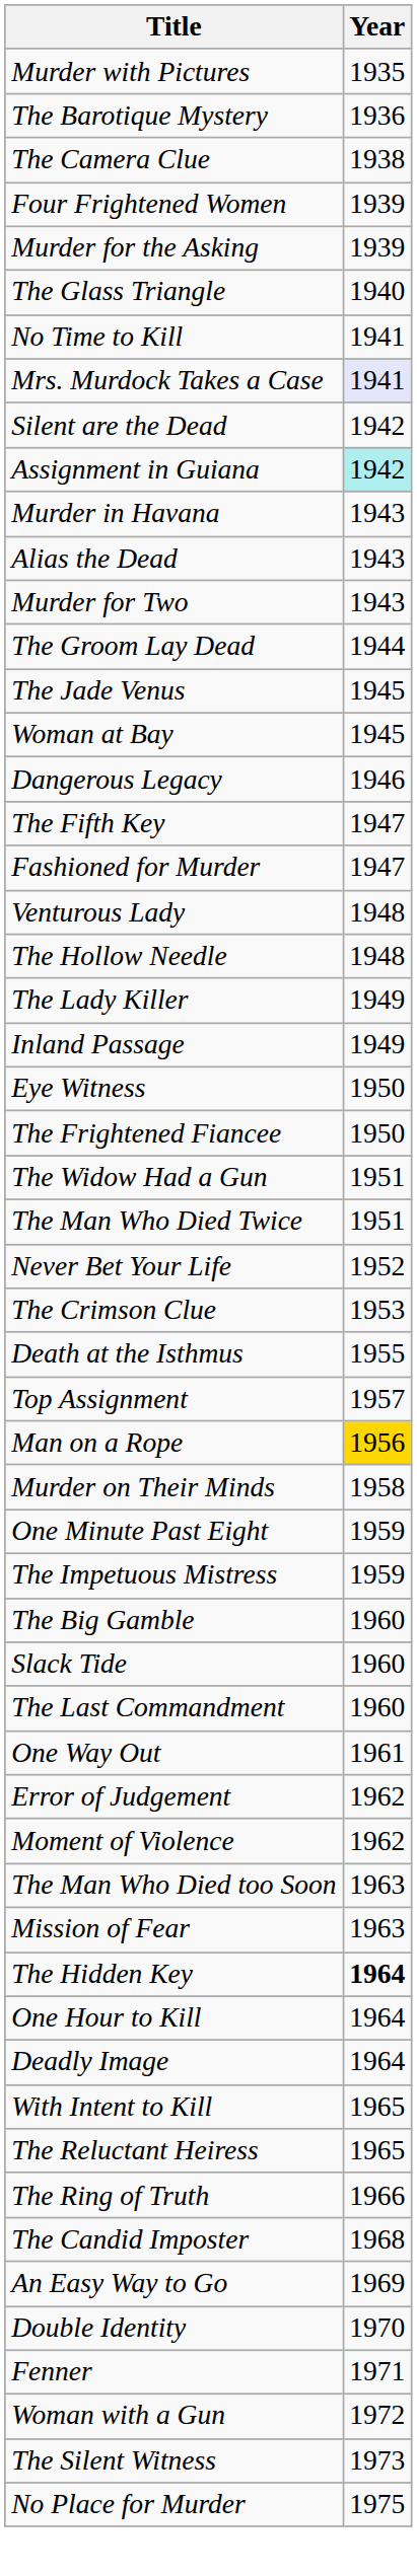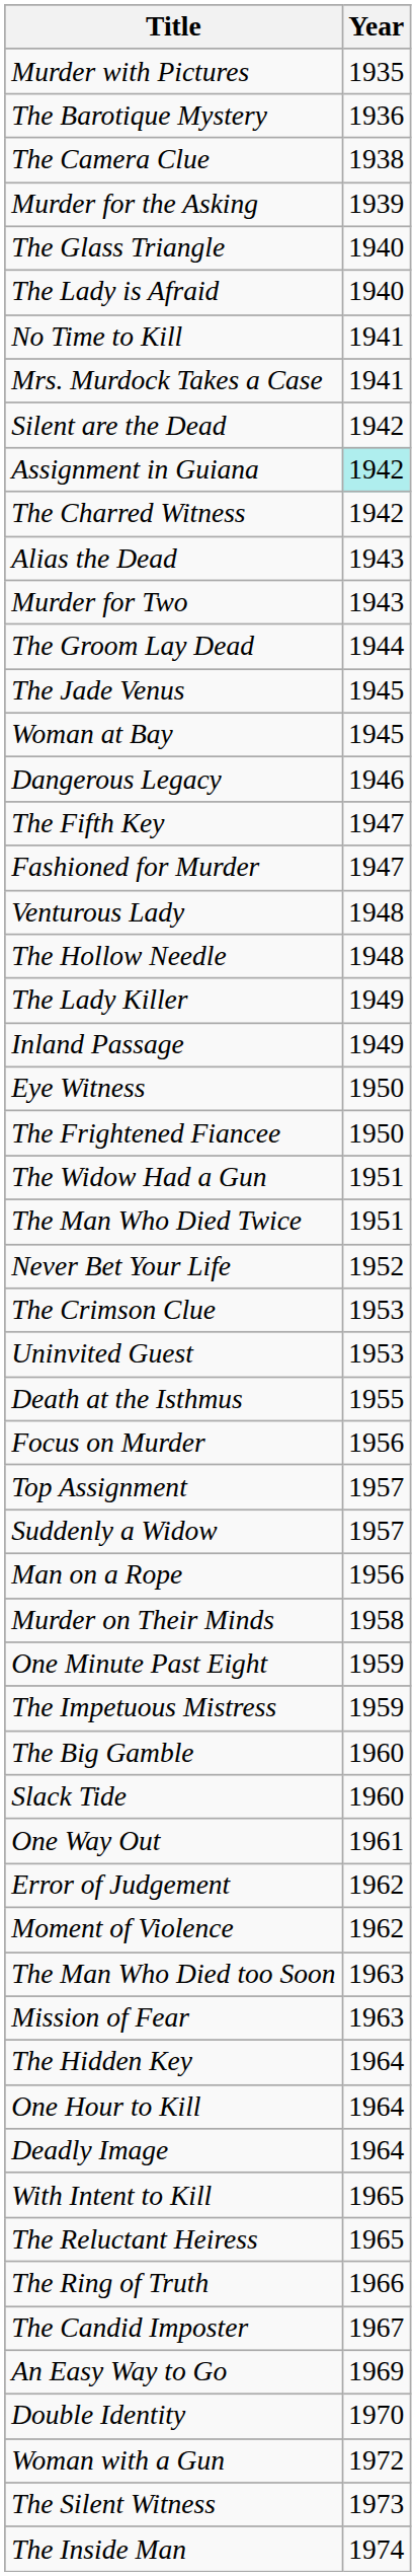 <table class="wikitable sortable">
 <tr>
 <th>Title</th>
 <th>Year</th>
 </tr>
 <tr>
 <td><em>Murder with Pictures</em></td>
 <td>1935</td>
 </tr>
 <tr>
 <td><em>The Barotique Mystery</em></td>
 <td>1936</td>
 </tr>
 <tr>
 <td><em>The Camera Clue</em></td>
 <td>1938</td>
 </tr>
 <tr>
-<td><em>Four Frightened Women</em></td>
-<td>1939</td>
-</tr>
-<tr>
 <td><em>Murder for the Asking</em></td>
 <td>1939</td>
 </tr>
 <tr>
 <td><em>The Glass Triangle</em></td>
 <td>1940</td>
 </tr>
 <tr>
+<td><em>The Lady is Afraid</em></td>
+<td>1940</td>
+</tr>
+<tr>
 <td><em>No Time to Kill</em></td>
 <td>1941</td>
 </tr>
 <tr>
 <td><em>Mrs. Murdock Takes a Case</em></td>
-<td style="background: lavender;">1941</td>
+<td>1941</td>
 </tr>
 <tr>
 <td><em>Silent are the Dead</em></td>
 <td>1942</td>
 </tr>
 <tr>
 <td><em>Assignment in Guiana</em></td>
 <td style="background: paleturquoise;">1942</td>
 </tr>
 <tr>
-<td><em>Murder in Havana</em></td>
-<td>1943</td>
+<td><em>The Charred Witness</em></td>
+<td>1942</td>
 </tr>
 <tr>
 <td><em>Alias the Dead</em></td>
 <td>1943</td>
 </tr>
 <tr>
 <td><em>Murder for Two</em></td>
 <td>1943</td>
 </tr>
 <tr>
 <td><em>The Groom Lay Dead</em></td>
 <td>1944</td>
 </tr>
 <tr>
 <td><em>The Jade Venus</em></td>
 <td>1945</td>
 </tr>
 <tr>
 <td><em>Woman at Bay</em></td>
 <td>1945</td>
 </tr>
 <tr>
 <td><em>Dangerous Legacy</em></td>
 <td>1946</td>
 </tr>
 <tr>
 <td><em>The Fifth Key</em></td>
 <td>1947</td>
 </tr>
 <tr>
 <td><em>Fashioned for Murder</em></td>
 <td>1947</td>
 </tr>
 <tr>
 <td><em>Venturous Lady</em></td>
 <td>1948</td>
 </tr>
 <tr>
 <td><em>The Hollow Needle</em></td>
 <td>1948</td>
 </tr>
 <tr>
 <td><em>The Lady Killer</em></td>
 <td>1949</td>
 </tr>
 <tr>
 <td><em>Inland Passage</em></td>
 <td>1949</td>
 </tr>
 <tr>
 <td><em>Eye Witness</em></td>
 <td>1950</td>
 </tr>
 <tr>
 <td><em>The Frightened Fiancee</em></td>
 <td>1950</td>
 </tr>
 <tr>
 <td><em>The Widow Had a Gun</em></td>
 <td>1951</td>
 </tr>
 <tr>
 <td><em>The Man Who Died Twice</em></td>
 <td>1951</td>
 </tr>
 <tr>
 <td><em>Never Bet Your Life</em></td>
 <td>1952</td>
 </tr>
 <tr>
 <td><em>The Crimson Clue</em></td>
 <td>1953</td>
 </tr>
 <tr>
+<td><em>Uninvited Guest</em></td>
+<td>1953</td>
+</tr>
+<tr>
 <td><em>Death at the Isthmus</em></td>
 <td>1955</td>
+</tr>
+<tr>
+<td><em>Focus on Murder</em></td>
+<td>1956</td>
 </tr>
 <tr>
 <td><em>Top Assignment</em></td>
 <td>1957</td>
 </tr>
 <tr>
+<td><em>Suddenly a Widow</em></td>
+<td>1957</td>
+</tr>
+<tr>
 <td><em>Man on a Rope</em></td>
-<td style="background: gold;">1956</td>
+<td>1956</td>
 </tr>
 <tr>
 <td><em>Murder on Their Minds</em></td>
 <td>1958</td>
 </tr>
 <tr>
 <td><em>One Minute Past Eight</em></td>
 <td>1959</td>
 </tr>
 <tr>
 <td><em>The Impetuous Mistress</em></td>
 <td>1959</td>
 </tr>
 <tr>
 <td><em>The Big Gamble</em></td>
 <td>1960</td>
 </tr>
 <tr>
 <td><em>Slack Tide</em></td>
-<td>1960</td>
-</tr>
-<tr>
-<td><em>The Last Commandment</em></td>
 <td>1960</td>
 </tr>
 <tr>
 <td><em>One Way Out</em></td>
 <td>1961</td>
 </tr>
 <tr>
 <td><em>Error of Judgement</em></td>
 <td>1962</td>
 </tr>
 <tr>
 <td><em>Moment of Violence</em></td>
 <td>1962</td>
 </tr>
 <tr>
 <td><em>The Man Who Died too Soon</em></td>
 <td>1963</td>
 </tr>
 <tr>
 <td><em>Mission of Fear</em></td>
 <td>1963</td>
 </tr>
 <tr>
 <td><em>The Hidden Key</em></td>
-<td><strong>1964</strong></td>
+<td>1964</td>
 </tr>
 <tr>
 <td><em>One Hour to Kill</em></td>
 <td>1964</td>
 </tr>
 <tr>
 <td><em>Deadly Image</em></td>
 <td>1964</td>
 </tr>
 <tr>
 <td><em>With Intent to Kill</em></td>
 <td>1965</td>
 </tr>
 <tr>
 <td><em>The Reluctant Heiress</em></td>
 <td>1965</td>
 </tr>
 <tr>
 <td><em>The Ring of Truth</em></td>
 <td>1966</td>
 </tr>
 <tr>
 <td><em>The Candid Imposter</em></td>
-<td>1968</td>
+<td>1967</td>
 </tr>
 <tr>
 <td><em>An Easy Way to Go</em></td>
 <td>1969</td>
 </tr>
 <tr>
 <td><em>Double Identity</em></td>
 <td>1970</td>
 </tr>
 <tr>
-<td><em>Fenner</em></td>
-<td>1971</td>
-</tr>
-<tr>
 <td><em>Woman with a Gun</em></td>
 <td>1972</td>
 </tr>
 <tr>
 <td><em>The Silent Witness</em></td>
 <td>1973</td>
 </tr>
 <tr>
-<td><em>No Place for Murder</em></td>
-<td>1975</td>
+<td><em>The Inside Man</em></td>
+<td>1974</td>
 </tr>
 </table>
